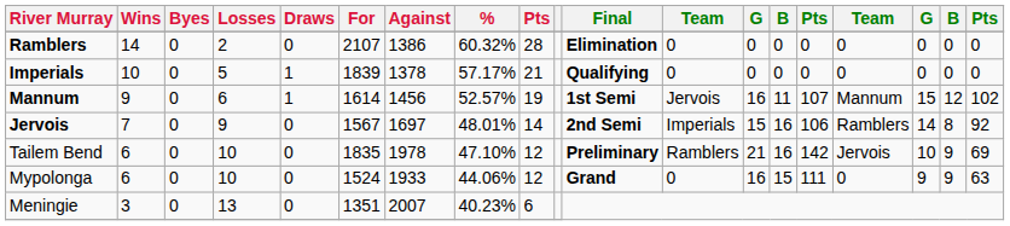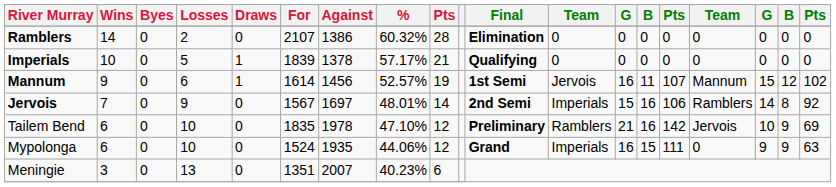 <table style="font-size: 85%; text-align: left;" class="wikitable">
 <tr>
 <th style="color:crimson">River Murray</th>
 <th style="color:crimson">Wins</th>
 <th style="color:crimson">Byes</th>
 <th style="color:crimson">Losses</th>
 <th style="color:crimson">Draws</th>
 <th style="color:crimson">For</th>
 <th style="color:crimson">Against</th>
 <th style="color:crimson">%</th>
 <th style="color:crimson">Pts</th>
 <th></th>
 <th style="color:green">Final</th>
 <th style="color:green">Team</th>
 <th style="color:green">G</th>
 <th style="color:green">B</th>
 <th style="color:green">Pts</th>
 <th style="color:green">Team</th>
 <th style="color:green">G</th>
 <th style="color:green">B</th>
 <th style="color:green">Pts</th>
 </tr>
 <tr>
 </tr>
 <tr>
 </tr>
 <tr>
 <td><strong>	Ramblers	</strong></td>
 <td>14</td>
 <td>0</td>
 <td>2</td>
 <td>0</td>
 <td>2107</td>
 <td>1386</td>
 <td>60.32%</td>
 <td>28</td>
 <td></td>
 <td><strong>Elimination</strong></td>
 <td>0</td>
 <td>0</td>
 <td>0</td>
 <td>0</td>
 <td>0</td>
 <td>0</td>
 <td>0</td>
 <td>0</td>
 </tr>
 <tr>
 <td><strong>	Imperials	</strong></td>
 <td>10</td>
 <td>0</td>
 <td>5</td>
 <td>1</td>
 <td>1839</td>
 <td>1378</td>
 <td>57.17%</td>
 <td>21</td>
 <td></td>
 <td><strong>Qualifying</strong></td>
 <td>0</td>
 <td>0</td>
 <td>0</td>
 <td>0</td>
 <td>0</td>
 <td>0</td>
 <td>0</td>
 <td>0</td>
 </tr>
 <tr>
 <td><strong>	Mannum	</strong></td>
 <td>9</td>
 <td>0</td>
 <td>6</td>
 <td>1</td>
 <td>1614</td>
 <td>1456</td>
 <td>52.57%</td>
 <td>19</td>
 <td></td>
 <td><strong>1st Semi</strong></td>
 <td>Jervois</td>
 <td>16</td>
 <td>11</td>
 <td>107</td>
 <td>Mannum</td>
 <td>15</td>
 <td>12</td>
 <td>102</td>
 </tr>
 <tr>
 <td><strong>	Jervois	</strong></td>
 <td>7</td>
 <td>0</td>
 <td>9</td>
 <td>0</td>
 <td>1567</td>
 <td>1697</td>
 <td>48.01%</td>
 <td>14</td>
 <td></td>
 <td><strong>2nd Semi</strong></td>
 <td>Imperials</td>
 <td>15</td>
 <td>16</td>
 <td>106</td>
 <td>Ramblers</td>
 <td>14</td>
 <td>8</td>
 <td>92</td>
 </tr>
 <tr>
 <td>Tailem Bend</td>
 <td>6</td>
 <td>0</td>
 <td>10</td>
 <td>0</td>
 <td>1835</td>
 <td>1978</td>
 <td>47.10%</td>
 <td>12</td>
 <td></td>
 <td><strong>Preliminary</strong></td>
 <td>Ramblers</td>
 <td>21</td>
 <td>16</td>
 <td>142</td>
 <td>Jervois</td>
 <td>10</td>
 <td>9</td>
 <td>69</td>
 </tr>
 <tr>
 <td>Mypolonga</td>
 <td>6</td>
 <td>0</td>
 <td>10</td>
 <td>0</td>
 <td>1524</td>
-<td>1933</td>
+<td>1935</td>
 <td>44.06%</td>
 <td>12</td>
 <td></td>
 <td><strong>Grand</strong></td>
-<td>0</td>
+<td>Imperials</td>
 <td>16</td>
 <td>15</td>
 <td>111</td>
 <td>0</td>
 <td>9</td>
 <td>9</td>
 <td>63</td>
 </tr>
 <tr>
 <td>Meningie</td>
 <td>3</td>
 <td>0</td>
 <td>13</td>
 <td>0</td>
 <td>1351</td>
 <td>2007</td>
 <td>40.23%</td>
 <td>6</td>
 <td></td>
 </tr>
 <tr>
 </tr>
 </table>
